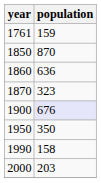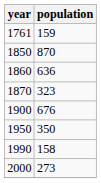 <table class="wikitable">
 <tr>
 <th>year</th>
 <th>population</th>
 </tr>
 <tr>
 <td>1761</td>
 <td>159</td>
 </tr>
 <tr>
 <td>1850</td>
 <td>870</td>
 </tr>
 <tr>
 <td>1860</td>
 <td>636</td>
 </tr>
 <tr>
 <td>1870</td>
 <td>323</td>
 </tr>
 <tr>
 <td>1900</td>
-<td style="background: lavender;">676</td>
+<td>676</td>
 </tr>
 <tr>
 <td>1950</td>
 <td>350</td>
 </tr>
 <tr>
 <td>1990</td>
 <td>158</td>
 </tr>
 <tr>
 <td>2000</td>
-<td>203</td>
+<td>273</td>
 </tr>
 <tr>
 </tr>
 </table>
